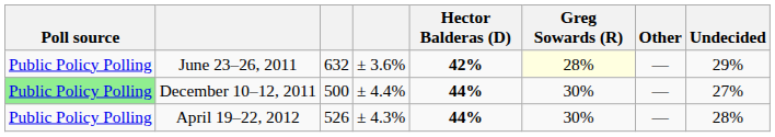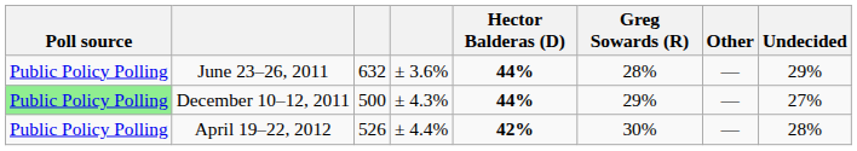 <table class="wikitable" style="text-align:center">
 <tr valign= bottom>
 <th>Poll source</th>
 <th></th>
 <th></th>
 <th></th>
 <th style="width:100px;">Hector<br>Balderas (D)</th>
 <th style="width:100px;">Greg<br>Sowards (R)</th>
 <th>Other</th>
 <th>Undecided</th>
 </tr>
 <tr>
 <td align=left><a href='#'>Public Policy Polling</a></td>
 <td>June 23–26, 2011</td>
 <td>632</td>
 <td>± 3.6%</td>
-<td><strong>42%</strong></td>
-<td style="background: lightyellow;">28%</td>
+<td><strong>44%</strong></td>
+<td>28%</td>
 <td>—</td>
 <td>29%</td>
 </tr>
 <tr>
 <td align=left style="background: lightgreen;"><a href='#'>Public Policy Polling</a></td>
 <td>December 10–12, 2011</td>
 <td>500</td>
-<td>± 4.4%</td>
+<td>± 4.3%</td>
 <td><strong>44%</strong></td>
-<td>30%</td>
+<td>29%</td>
 <td>—</td>
 <td>27%</td>
 </tr>
 <tr>
 <td align=left><a href='#'>Public Policy Polling</a></td>
 <td>April 19–22, 2012</td>
 <td>526</td>
-<td>± 4.3%</td>
-<td><strong>44%</strong></td>
+<td>± 4.4%</td>
+<td><strong>42%</strong></td>
 <td>30%</td>
 <td>—</td>
 <td>28%</td>
 </tr>
 </table>
